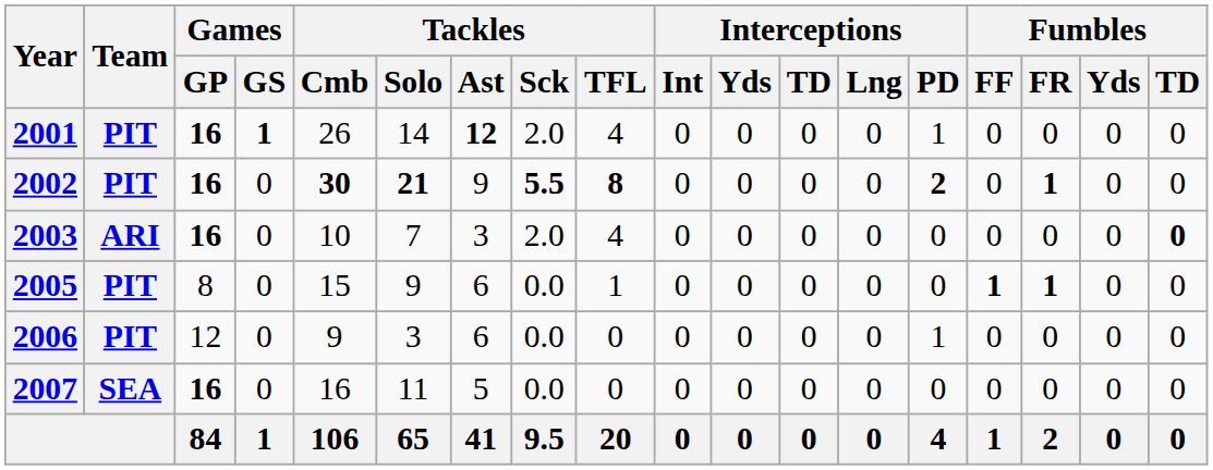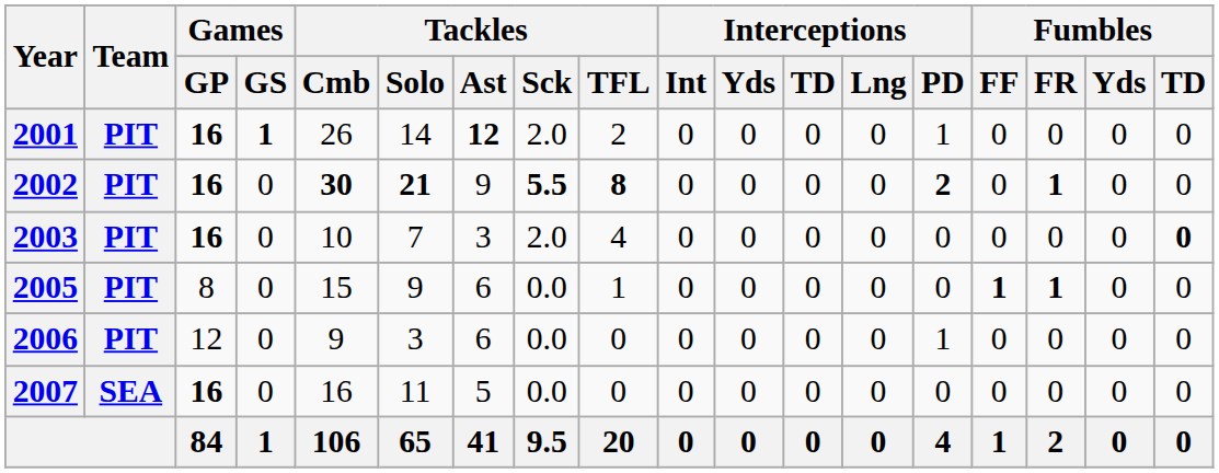 <table class="wikitable" style="text-align:center">
 <tr>
 <th rowspan="2">Year</th>
 <th rowspan="2">Team</th>
 <th colspan="2">Games</th>
 <th colspan="5">Tackles</th>
 <th colspan="5">Interceptions</th>
 <th colspan="4">Fumbles</th>
 </tr>
 <tr>
 <th>GP</th>
 <th>GS</th>
 <th>Cmb</th>
 <th>Solo</th>
 <th>Ast</th>
 <th>Sck</th>
 <th>TFL</th>
 <th>Int</th>
 <th>Yds</th>
 <th>TD</th>
 <th>Lng</th>
 <th>PD</th>
 <th>FF</th>
 <th>FR</th>
 <th>Yds</th>
 <th>TD</th>
 </tr>
 <tr>
 <th><a href='#'>2001</a></th>
 <th><a href='#'>PIT</a></th>
 <td><strong>16</strong></td>
 <td><strong>1</strong></td>
 <td>26</td>
 <td>14</td>
 <td><strong>12</strong></td>
 <td>2.0</td>
-<td>4</td>
+<td>2</td>
 <td>0</td>
 <td>0</td>
 <td>0</td>
 <td>0</td>
 <td>1</td>
 <td>0</td>
 <td>0</td>
 <td>0</td>
 <td>0</td>
 </tr>
 <tr>
 <th><a href='#'>2002</a></th>
 <th><a href='#'>PIT</a></th>
 <td><strong>16</strong></td>
 <td>0</td>
 <td><strong>30</strong></td>
 <td><strong>21</strong></td>
 <td>9</td>
 <td><strong>5.5</strong></td>
 <td><strong>8</strong></td>
 <td>0</td>
 <td>0</td>
 <td>0</td>
 <td>0</td>
 <td><strong>2</strong></td>
 <td>0</td>
 <td><strong>1</strong></td>
 <td>0</td>
 <td>0</td>
 </tr>
 <tr>
 <th><a href='#'>2003</a></th>
-<th><a href='#'>ARI</a></th>
+<th><a href='#'>PIT</a></th>
 <td><strong>16</strong></td>
 <td>0</td>
 <td>10</td>
 <td>7</td>
 <td>3</td>
 <td>2.0</td>
 <td>4</td>
 <td>0</td>
 <td>0</td>
 <td>0</td>
 <td>0</td>
 <td>0</td>
 <td>0</td>
 <td>0</td>
 <td>0</td>
 <td><strong>0</strong></td>
 </tr>
 <tr>
 <th><a href='#'>2005</a></th>
 <th><a href='#'>PIT</a></th>
 <td>8</td>
 <td>0</td>
 <td>15</td>
 <td>9</td>
 <td>6</td>
 <td>0.0</td>
 <td>1</td>
 <td>0</td>
 <td>0</td>
 <td>0</td>
 <td>0</td>
 <td>0</td>
 <td><strong>1</strong></td>
 <td><strong>1</strong></td>
 <td>0</td>
 <td>0</td>
 </tr>
 <tr>
 <th><a href='#'>2006</a></th>
 <th><a href='#'>PIT</a></th>
 <td>12</td>
 <td>0</td>
 <td>9</td>
 <td>3</td>
 <td>6</td>
 <td>0.0</td>
 <td>0</td>
 <td>0</td>
 <td>0</td>
 <td>0</td>
 <td>0</td>
 <td>1</td>
 <td>0</td>
 <td>0</td>
 <td>0</td>
 <td>0</td>
 </tr>
 <tr>
 <th><a href='#'>2007</a></th>
 <th><a href='#'>SEA</a></th>
 <td><strong>16</strong></td>
 <td>0</td>
 <td>16</td>
 <td>11</td>
 <td>5</td>
 <td>0.0</td>
 <td>0</td>
 <td>0</td>
 <td>0</td>
 <td>0</td>
 <td>0</td>
 <td>0</td>
 <td>0</td>
 <td>0</td>
 <td>0</td>
 <td>0</td>
 </tr>
 <tr>
 <th colspan="2"></th>
 <th>84</th>
 <th>1</th>
 <th>106</th>
 <th>65</th>
 <th>41</th>
 <th>9.5</th>
 <th>20</th>
 <th>0</th>
 <th>0</th>
 <th>0</th>
 <th>0</th>
 <th>4</th>
 <th>1</th>
 <th>2</th>
 <th>0</th>
 <th>0</th>
 </tr>
 </table>
